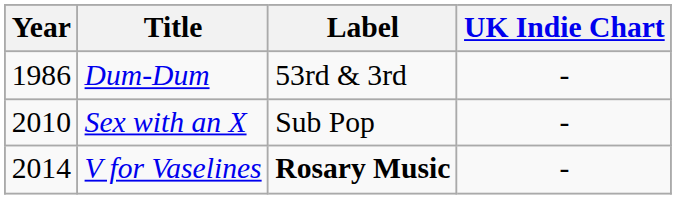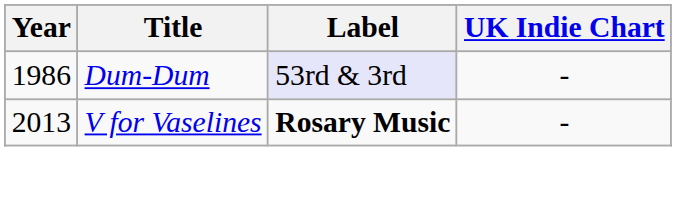 <table class="wikitable">
 <tr>
 <th>Year</th>
 <th>Title</th>
 <th>Label</th>
 <th><a href='#'>UK Indie Chart</a></th>
 </tr>
 <tr>
 <td>1986</td>
 <td><em><a href='#'>Dum-Dum</a></em></td>
-<td>53rd & 3rd</td>
+<td style="background: lavender;">53rd & 3rd</td>
 <td style="text-align:center;">-</td>
 </tr>
 <tr>
-<td>2010</td>
-<td><em><a href='#'>Sex with an X</a></em></td>
-<td>Sub Pop</td>
-<td style="text-align:center;">-</td>
-</tr>
-<tr>
-<td>2014</td>
+<td>2013</td>
 <td><em><a href='#'>V for Vaselines</a></em></td>
 <td><strong>Rosary Music</strong></td>
 <td style="text-align:center;">-</td>
 </tr>
 </table>
